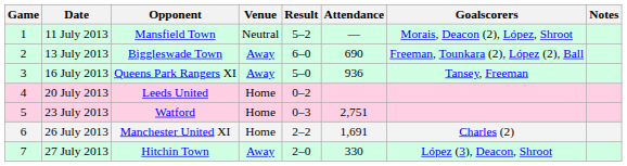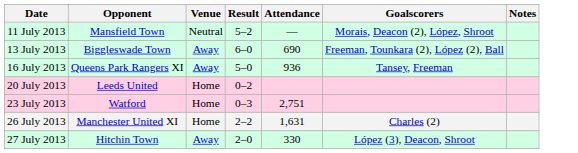 <table class="wikitable" style="text-align:center;">
 <tr>
-<th>Game</th>
 <th>Date</th>
 <th>Opponent</th>
 <th>Venue</th>
 <th>Result</th>
 <th>Attendance</th>
 <th>Goalscorers</th>
 <th>Notes</th>
 </tr>
 <tr style="background: #d0ffe3;">
-<td align="center">1</td>
 <td>11 July 2013</td>
 <td><a href='#'>Mansfield Town</a></td>
 <td>Neutral</td>
 <td>5–2</td>
 <td>—</td>
 <td><a href='#'>Morais</a>, <a href='#'>Deacon</a> (2), <a href='#'>López</a>, <a href='#'>Shroot</a></td>
 <td></td>
 </tr>
 <tr style="background: #d0ffe3;">
-<td align="center">2</td>
 <td>13 July 2013</td>
 <td><a href='#'>Biggleswade Town</a></td>
 <td><a href='#'>Away</a></td>
 <td>6–0</td>
 <td>690</td>
 <td><a href='#'>Freeman</a>, <a href='#'>Tounkara</a> (2), <a href='#'>López</a> (2), <a href='#'>Ball</a></td>
 <td></td>
 </tr>
 <tr style="background: #d0ffe3;">
-<td align="center">3</td>
 <td>16 July 2013</td>
 <td><a href='#'>Queens Park Rangers</a> XI</td>
 <td><a href='#'>Away</a></td>
 <td>5–0</td>
 <td>936</td>
 <td><a href='#'>Tansey</a>, <a href='#'>Freeman</a></td>
 <td></td>
 </tr>
 <tr style="background: #ffd0e3;">
-<td align="center">4</td>
 <td>20 July 2013</td>
 <td><a href='#'>Leeds United</a></td>
 <td>Home</td>
 <td>0–2</td>
 <td></td>
 <td></td>
 <td></td>
 </tr>
 <tr style="background: #ffd0e3;">
-<td align="center">5</td>
 <td>23 July 2013</td>
 <td><a href='#'>Watford</a></td>
 <td>Home</td>
 <td>0–3</td>
 <td>2,751</td>
 <td></td>
 <td></td>
 </tr>
 <tr style="background: #f3f3f3;">
-<td align="center">6</td>
 <td>26 July 2013</td>
 <td><a href='#'>Manchester United</a> XI</td>
 <td>Home</td>
 <td>2–2</td>
-<td>1,691</td>
+<td>1,631</td>
 <td><a href='#'>Charles</a> (2)</td>
 <td></td>
 </tr>
 <tr style="background: #d0ffe3;">
-<td align="center">7</td>
 <td>27 July 2013</td>
 <td><a href='#'>Hitchin Town</a></td>
 <td><a href='#'>Away</a></td>
 <td>2–0</td>
 <td>330</td>
 <td><a href='#'>López</a> (<a href='#'>3</a>), <a href='#'>Deacon</a>, <a href='#'>Shroot</a></td>
 <td></td>
 </tr>
 </table>
